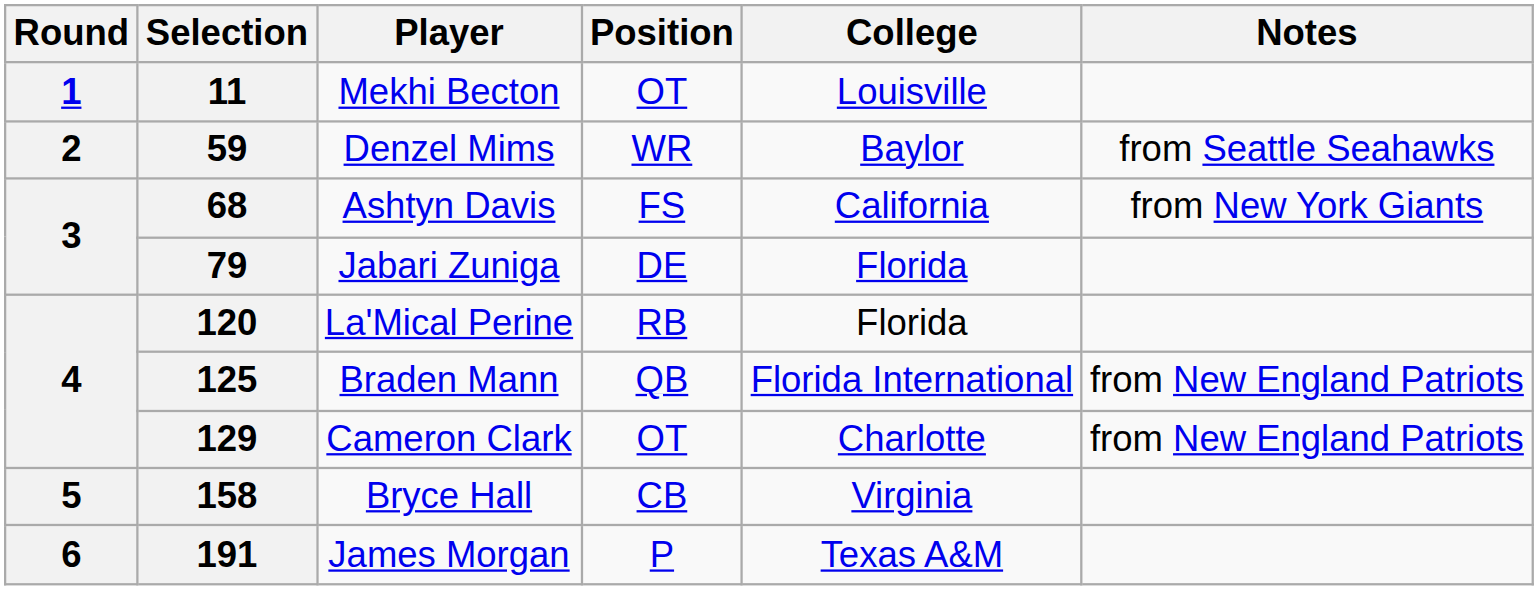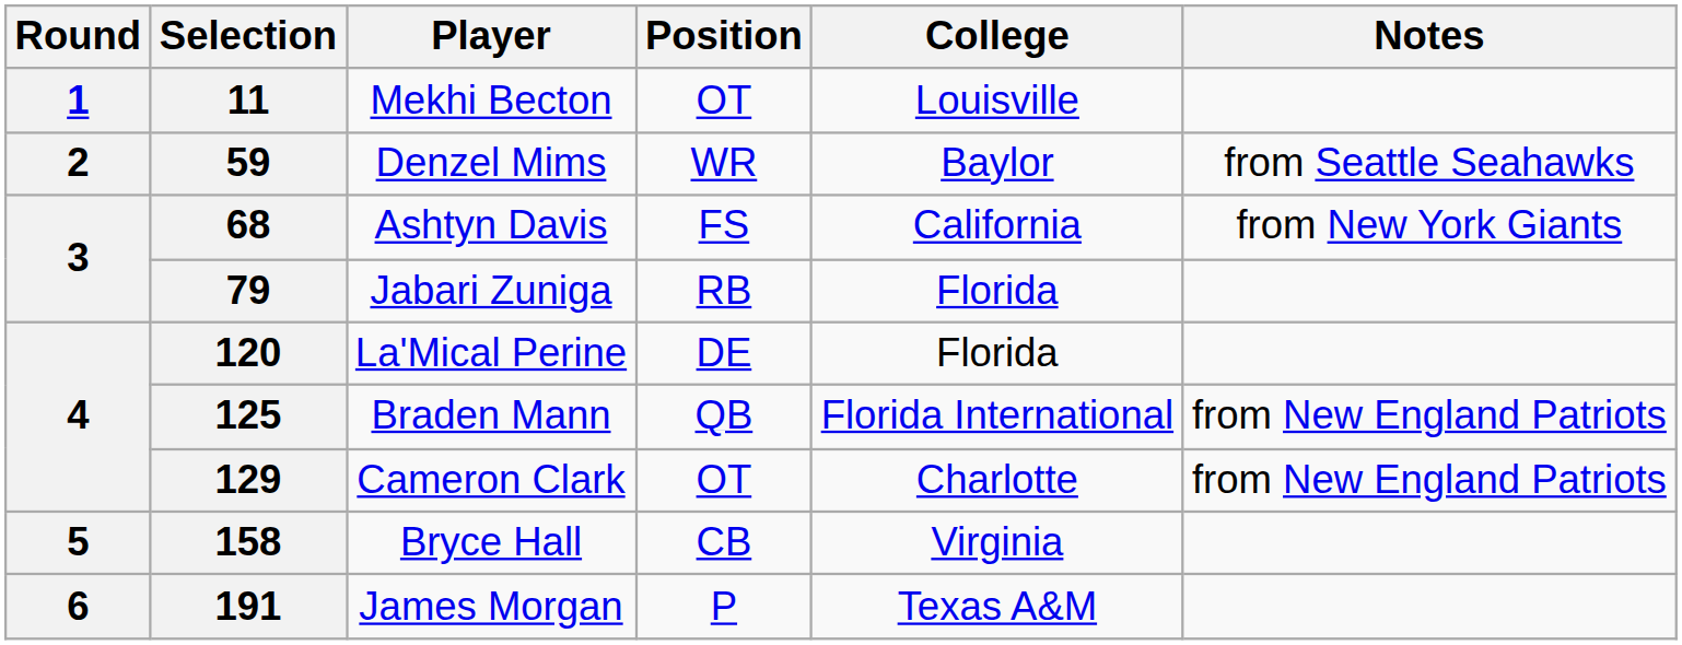 <table class="wikitable" style="text-align:center">
 <tr>
 <th>Round</th>
 <th>Selection</th>
 <th>Player</th>
 <th>Position</th>
 <th>College</th>
 <th>Notes</th>
 </tr>
 <tr>
 <th><a href='#'>1</a></th>
 <th>11</th>
 <td><a href='#'>Mekhi Becton</a></td>
 <td><a href='#'>OT</a></td>
 <td><a href='#'>Louisville</a></td>
 <td></td>
 </tr>
 <tr>
 <th>2</th>
 <th>59</th>
 <td><a href='#'>Denzel Mims</a></td>
 <td><a href='#'>WR</a></td>
 <td><a href='#'>Baylor</a></td>
 <td>from <a href='#'>Seattle Seahawks</a></td>
 </tr>
 <tr>
 <th rowspan=2>3</th>
 <th>68</th>
 <td><a href='#'>Ashtyn Davis</a></td>
 <td><a href='#'>FS</a></td>
 <td><a href='#'>California</a></td>
 <td>from <a href='#'>New York Giants</a></td>
 </tr>
 <tr>
 <th>79</th>
 <td><a href='#'>Jabari Zuniga</a></td>
-<td><a href='#'>DE</a></td>
+<td><a href='#'>RB</a></td>
 <td><a href='#'>Florida</a></td>
 <td></td>
 </tr>
 <tr>
 <th rowspan=3>4</th>
 <th>120</th>
 <td><a href='#'>La'Mical Perine</a></td>
-<td><a href='#'>RB</a></td>
+<td><a href='#'>DE</a></td>
 <td>Florida</td>
 <td></td>
 </tr>
 <tr>
 <th>125</th>
 <td><a href='#'>Braden Mann</a></td>
 <td><a href='#'>QB</a></td>
 <td><a href='#'>Florida International</a></td>
 <td>from <a href='#'>New England Patriots</a></td>
 </tr>
 <tr>
 <th>129</th>
 <td><a href='#'>Cameron Clark</a></td>
 <td><a href='#'>OT</a></td>
 <td><a href='#'>Charlotte</a></td>
 <td>from <a href='#'>New England Patriots</a></td>
 </tr>
 <tr>
 <th>5</th>
 <th>158</th>
 <td><a href='#'>Bryce Hall</a></td>
 <td><a href='#'>CB</a></td>
 <td><a href='#'>Virginia</a></td>
 <td></td>
 </tr>
 <tr>
 <th>6</th>
 <th>191</th>
 <td><a href='#'>James Morgan</a></td>
 <td><a href='#'>P</a></td>
 <td><a href='#'>Texas A&M</a></td>
 <td></td>
 </tr>
 </table>
